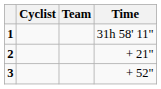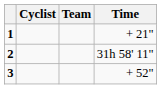 <table class="wikitable">
 <tr>
 <th></th>
 <th>Cyclist</th>
 <th>Team</th>
 <th>Time</th>
 </tr>
 <tr>
 <td><strong>1</strong></td>
 <td></td>
 <td></td>
-<td align=right>31h 58' 11"</td>
+<td align=right>+ 21"</td>
 </tr>
 <tr>
 <td><strong>2</strong></td>
 <td></td>
 <td></td>
-<td align=right>+ 21"</td>
+<td align=right>31h 58' 11"</td>
 </tr>
 <tr>
 <td><strong>3</strong></td>
 <td></td>
 <td></td>
 <td align=right>+ 52"</td>
 </tr>
 </table>
